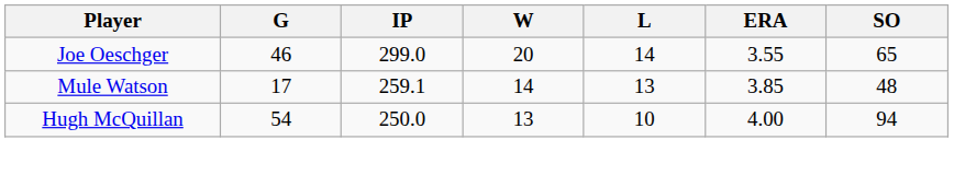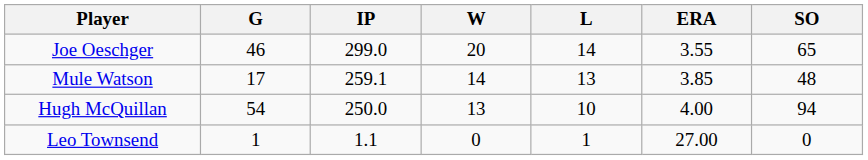 <table class="wikitable sortable">
 <tr>
 <th bgcolor="#DDDDFF" width="16%">Player</th>
 <th bgcolor="#DDDDFF" width="9%">G</th>
 <th bgcolor="#DDDDFF" width="9%">IP</th>
 <th bgcolor="#DDDDFF" width="9%">W</th>
 <th bgcolor="#DDDDFF" width="9%">L</th>
 <th bgcolor="#DDDDFF" width="9%">ERA</th>
 <th bgcolor="#DDDDFF" width="9%">SO</th>
 </tr>
 <tr align="center">
 <td><a href='#'>Joe Oeschger</a></td>
 <td>46</td>
 <td>299.0</td>
 <td>20</td>
 <td>14</td>
 <td>3.55</td>
 <td>65</td>
 </tr>
 <tr align="center">
 <td><a href='#'>Mule Watson</a></td>
 <td>17</td>
 <td>259.1</td>
 <td>14</td>
 <td>13</td>
 <td>3.85</td>
 <td>48</td>
 </tr>
 <tr align="center">
 <td><a href='#'>Hugh McQuillan</a></td>
 <td>54</td>
 <td>250.0</td>
 <td>13</td>
 <td>10</td>
 <td>4.00</td>
 <td>94</td>
 </tr>
+<tr align="center">
+<td><a href='#'>Leo Townsend</a></td>
+<td>1</td>
+<td>1.1</td>
+<td>0</td>
+<td>1</td>
+<td>27.00</td>
+<td>0</td>
+</tr>
 </table>
